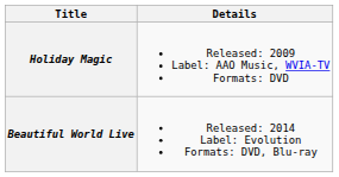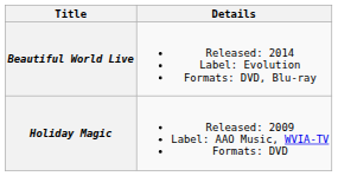 <table class="wikitable plainrowheaders" style="text-align:center;">
 <tr>
 <th scope="col">Title</th>
 <th scope="col">Details</th>
 </tr>
 <tr>
+<th scope="row"><em>Beautiful World Live</em></th>
+<td><br><ul><li>Released: 2014</li><li>Label: Evolution</li><li>Formats: DVD, Blu-ray</li></ul></td>
+</tr>
+<tr>
 <th scope="row"><em>Holiday Magic</em></th>
 <td><br><ul><li>Released: 2009</li><li>Label: AAO Music, <a href='#'>WVIA-TV</a></li><li>Formats: DVD</li></ul></td>
 </tr>
-<tr>
-<th scope="row"><em>Beautiful World Live</em></th>
-<td><br><ul><li>Released: 2014</li><li>Label: Evolution</li><li>Formats: DVD, Blu-ray</li></ul></td>
-</tr>
 </table>
